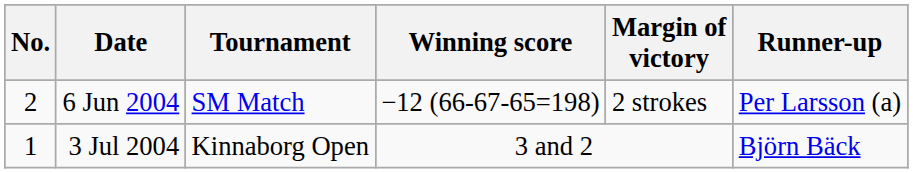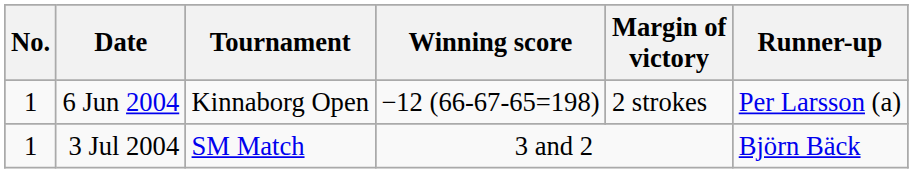 <table class="wikitable" style="font-size:95%;">
 <tr>
 <th>No.</th>
 <th>Date</th>
 <th>Tournament</th>
 <th>Winning score</th>
 <th>Margin of<br>victory</th>
 <th>Runner-up</th>
 </tr>
 <tr>
-<td align=center>2</td>
+<td align=center>1</td>
 <td align=right>6 Jun <a href='#'>2004</a></td>
-<td><a href='#'>SM Match</a></td>
+<td>Kinnaborg Open</td>
 <td>−12 (66-67-65=198)</td>
 <td>2 strokes</td>
 <td> <a href='#'>Per Larsson</a> (a)</td>
 </tr>
 <tr>
 <td align=center>1</td>
 <td align=right>3 Jul 2004</td>
-<td>Kinnaborg Open</td>
+<td><a href='#'>SM Match</a></td>
 <td colspan=2 align=center>3 and 2</td>
 <td> <a href='#'>Björn Bäck</a></td>
 </tr>
 </table>
